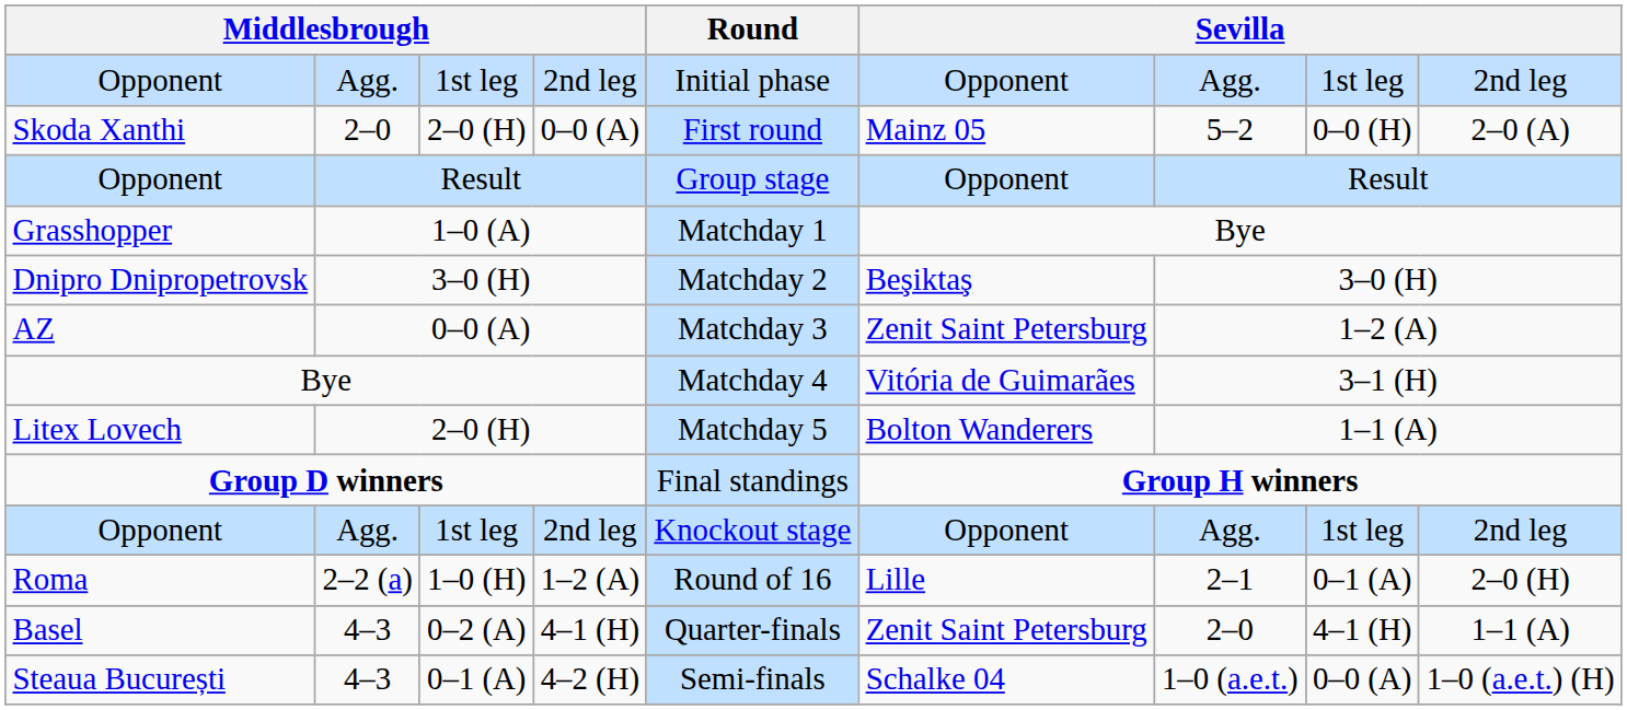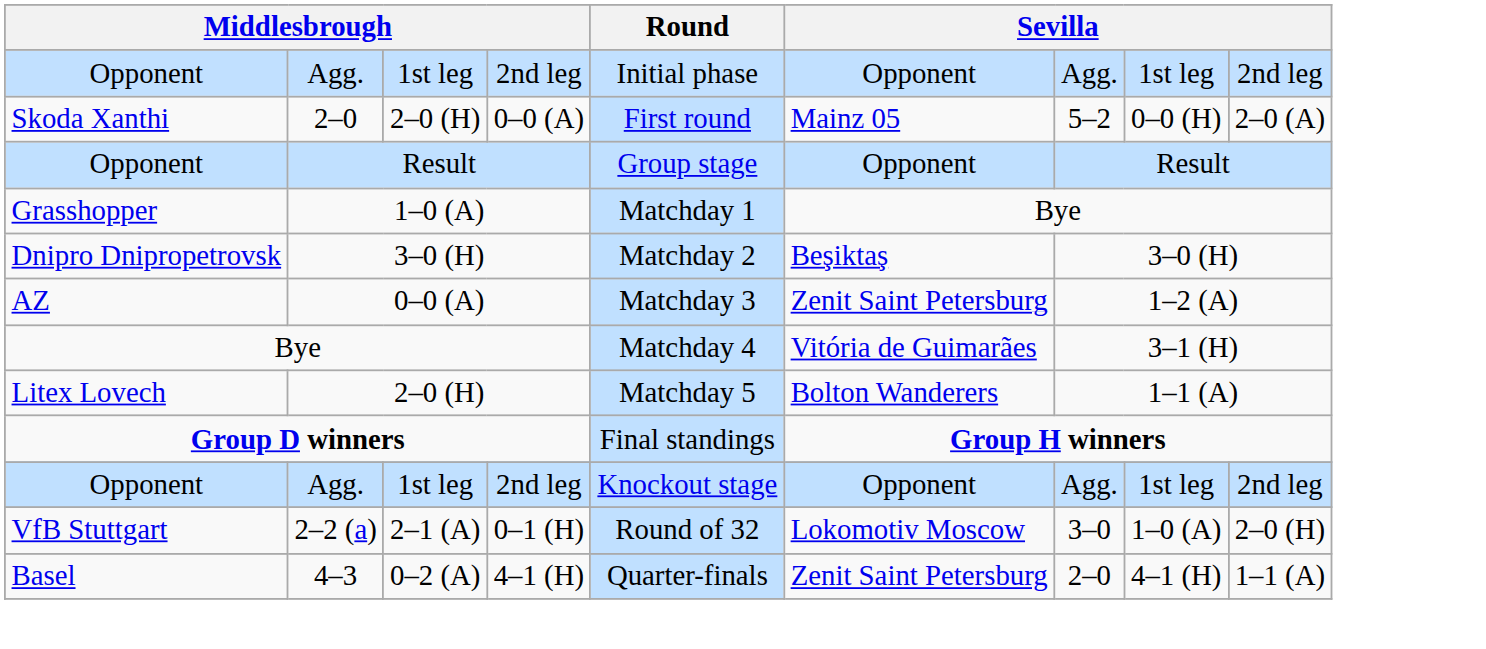 <table class="wikitable" style="text-align:center">
 <tr>
 <th colspan=4> <a href='#'>Middlesbrough</a></th>
 <th>Round</th>
 <th colspan=4> <a href='#'>Sevilla</a></th>
 </tr>
 <tr bgcolor=#c1e0ff>
 <td>Opponent</td>
 <td>Agg.</td>
 <td>1st leg</td>
 <td>2nd leg</td>
 <td>Initial phase</td>
 <td>Opponent</td>
 <td>Agg.</td>
 <td>1st leg</td>
 <td>2nd leg</td>
 </tr>
 <tr>
 <td align=left> <a href='#'>Skoda Xanthi</a></td>
 <td>2–0</td>
 <td>2–0 (H)</td>
 <td>0–0 (A)</td>
 <td bgcolor=#cle0ff><a href='#'>First round</a></td>
 <td align=left> <a href='#'>Mainz 05</a></td>
 <td>5–2</td>
 <td>0–0 (H)</td>
 <td>2–0 (A)</td>
 </tr>
 <tr bgcolor=#cle0ff>
 <td>Opponent</td>
 <td colspan=3>Result</td>
 <td><a href='#'>Group stage</a></td>
 <td>Opponent</td>
 <td colspan=3>Result</td>
 </tr>
 <tr>
 <td align=left> <a href='#'>Grasshopper</a></td>
 <td colspan=3>1–0 (A)</td>
 <td bgcolor=#cle0ff>Matchday 1</td>
 <td colspan=4>Bye</td>
 </tr>
 <tr>
 <td align=left> <a href='#'>Dnipro Dnipropetrovsk</a></td>
 <td colspan=3>3–0 (H)</td>
 <td bgcolor=#cle0ff>Matchday 2</td>
 <td align=left> <a href='#'>Beşiktaş</a></td>
 <td colspan=3>3–0 (H)</td>
 </tr>
 <tr>
 <td align=left> <a href='#'>AZ</a></td>
 <td colspan=3>0–0 (A)</td>
 <td bgcolor=#cle0ff>Matchday 3</td>
 <td align=left> <a href='#'>Zenit Saint Petersburg</a></td>
 <td colspan=3>1–2 (A)</td>
 </tr>
 <tr>
 <td colspan=4>Bye</td>
 <td bgcolor=#cle0ff>Matchday 4</td>
 <td align=left> <a href='#'>Vitória de Guimarães</a></td>
 <td colspan=3>3–1 (H)</td>
 </tr>
 <tr>
 <td align=left> <a href='#'>Litex Lovech</a></td>
 <td colspan=3>2–0 (H)</td>
 <td bgcolor=#cle0ff>Matchday 5</td>
 <td align=left> <a href='#'>Bolton Wanderers</a></td>
 <td colspan=3>1–1 (A)</td>
 </tr>
 <tr>
 <td colspan=4 align=center valign=top><strong><a href='#'>Group D</a> winners</strong><br></td>
 <td bgcolor=#cle0ff>Final standings</td>
 <td colspan=4 align=center valign=top><strong><a href='#'>Group H</a> winners</strong><br></td>
 </tr>
 <tr bgcolor=#cle0ff>
 <td>Opponent</td>
 <td>Agg.</td>
 <td>1st leg</td>
 <td>2nd leg</td>
 <td><a href='#'>Knockout stage</a></td>
 <td>Opponent</td>
 <td>Agg.</td>
 <td>1st leg</td>
 <td>2nd leg</td>
 </tr>
 <tr>
-<td align=left> <a href='#'>Roma</a></td>
+<td align=left> <a href='#'>VfB Stuttgart</a></td>
 <td>2–2 (<a href='#'>a</a>)</td>
-<td>1–0 (H)</td>
-<td>1–2 (A)</td>
-<td bgcolor=#cle0ff>Round of 16</td>
-<td align=left> <a href='#'>Lille</a></td>
-<td>2–1</td>
-<td>0–1 (A)</td>
+<td>2–1 (A)</td>
+<td>0–1 (H)</td>
+<td bgcolor=#cle0ff>Round of 32</td>
+<td align=left> <a href='#'>Lokomotiv Moscow</a></td>
+<td>3–0</td>
+<td>1–0 (A)</td>
 <td>2–0 (H)</td>
 </tr>
 <tr>
 <td align=left> <a href='#'>Basel</a></td>
 <td>4–3</td>
 <td>0–2 (A)</td>
 <td>4–1 (H)</td>
 <td bgcolor=#cle0ff>Quarter-finals</td>
 <td align=left> <a href='#'>Zenit Saint Petersburg</a></td>
 <td>2–0</td>
 <td>4–1 (H)</td>
 <td>1–1 (A)</td>
 </tr>
-<tr>
-<td align=left> <a href='#'>Steaua București</a></td>
-<td>4–3</td>
-<td>0–1 (A)</td>
-<td>4–2 (H)</td>
-<td bgcolor=#cle0ff>Semi-finals</td>
-<td align=left> <a href='#'>Schalke 04</a></td>
-<td>1–0 (<a href='#'>a.e.t.</a>)</td>
-<td>0–0 (A)</td>
-<td>1–0 (<a href='#'>a.e.t.</a>) (H)</td>
-</tr>
 </table>
